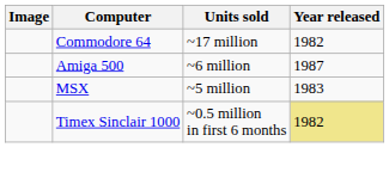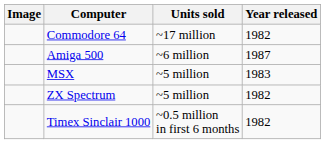 <table class="wikitable">
 <tr>
 <th>Image</th>
 <th>Computer</th>
 <th>Units sold</th>
 <th>Year released</th>
 </tr>
 <tr>
 <td></td>
 <td><a href='#'>Commodore 64</a></td>
 <td>~17 million</td>
 <td>1982</td>
 </tr>
 <tr>
 <td></td>
 <td><a href='#'>Amiga 500</a></td>
 <td>~6 million</td>
 <td>1987</td>
 </tr>
 <tr>
 <td></td>
 <td><a href='#'>MSX</a></td>
 <td>~5 million</td>
 <td>1983</td>
 </tr>
 <tr>
 <td></td>
+<td><a href='#'>ZX Spectrum</a></td>
+<td>~5 million</td>
+<td>1982</td>
+</tr>
+<tr>
+<td></td>
 <td><a href='#'>Timex Sinclair 1000</a></td>
 <td>~0.5 million<br>in first 6 months</td>
-<td style="background: khaki;">1982</td>
+<td>1982</td>
 </tr>
 </table>
